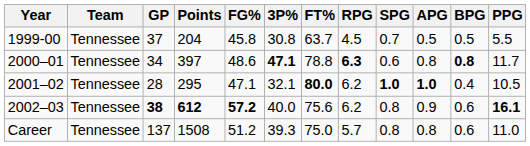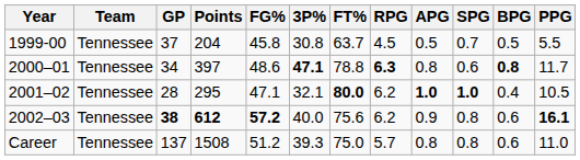 <table class="wikitable">
 <tr>
 <th>Year</th>
 <th>Team</th>
 <th>GP</th>
 <th>Points</th>
 <th>FG%</th>
 <th>3P%</th>
 <th>FT%</th>
 <th>RPG</th>
+<th>APG</th>
 <th>SPG</th>
-<th>APG</th>
 <th>BPG</th>
 <th>PPG</th>
 </tr>
 <tr>
 <td>1999-00</td>
 <td>Tennessee</td>
 <td>37</td>
 <td>204</td>
 <td>45.8</td>
 <td>30.8</td>
 <td>63.7</td>
 <td>4.5</td>
+<td>0.5</td>
 <td>0.7</td>
-<td>0.5</td>
 <td>0.5</td>
 <td>5.5</td>
 </tr>
 <tr>
 <td>2000–01</td>
 <td>Tennessee</td>
 <td>34</td>
 <td>397</td>
 <td>48.6</td>
 <td><strong>47.1</strong></td>
 <td>78.8</td>
 <td><strong>6.3</strong></td>
+<td>0.8</td>
 <td>0.6</td>
-<td>0.8</td>
 <td><strong>0.8</strong></td>
 <td>11.7</td>
 </tr>
 <tr>
 <td>2001–02</td>
 <td>Tennessee</td>
 <td>28</td>
 <td>295</td>
 <td>47.1</td>
 <td>32.1</td>
 <td><strong>80.0</strong></td>
 <td>6.2</td>
 <td><strong>1.0</strong></td>
 <td><strong>1.0</strong></td>
 <td>0.4</td>
 <td>10.5</td>
 </tr>
 <tr>
 <td>2002–03</td>
 <td>Tennessee</td>
 <td><strong>38</strong></td>
 <td><strong>612</strong></td>
 <td><strong>57.2</strong></td>
 <td>40.0</td>
 <td>75.6</td>
 <td>6.2</td>
+<td>0.9</td>
 <td>0.8</td>
-<td>0.9</td>
 <td>0.6</td>
 <td><strong>16.1</strong></td>
 </tr>
 <tr>
 <td>Career</td>
 <td>Tennessee</td>
 <td>137</td>
 <td>1508</td>
 <td>51.2</td>
 <td>39.3</td>
 <td>75.0</td>
 <td>5.7</td>
 <td>0.8</td>
 <td>0.8</td>
 <td>0.6</td>
 <td>11.0</td>
 </tr>
 </table>
